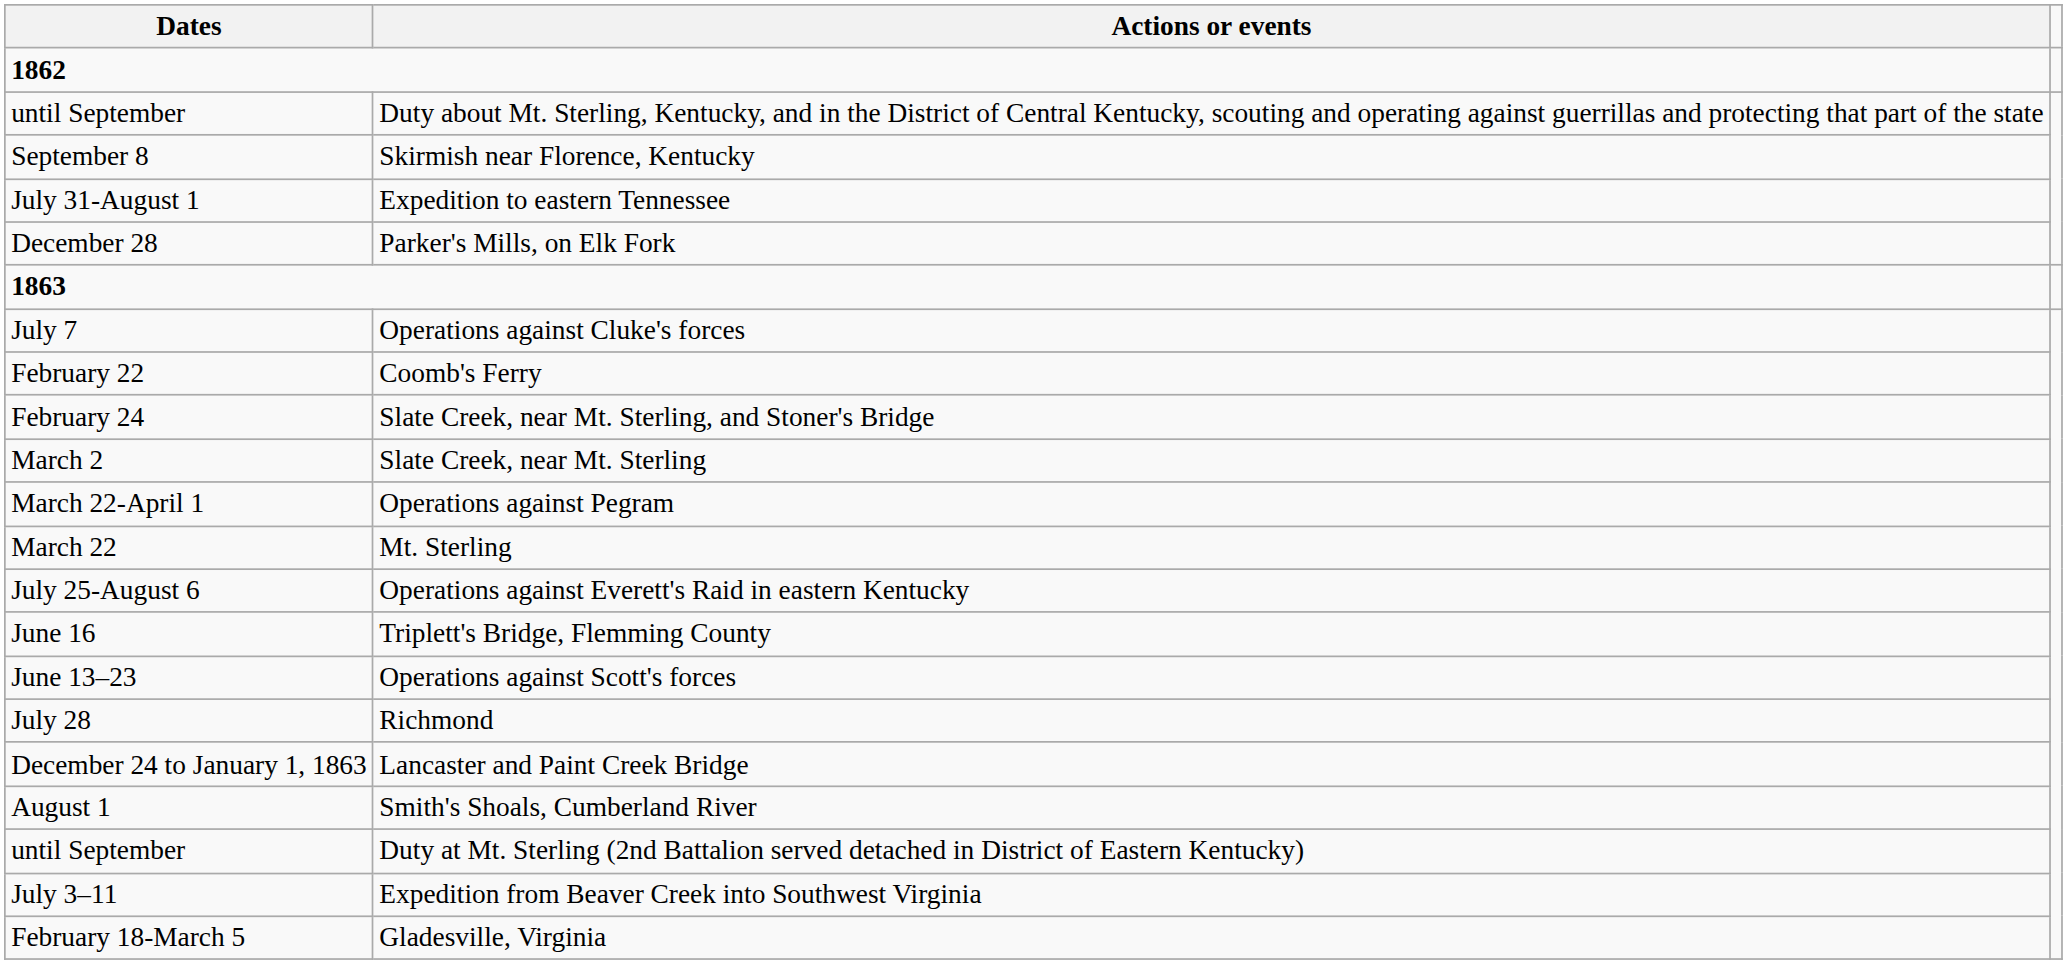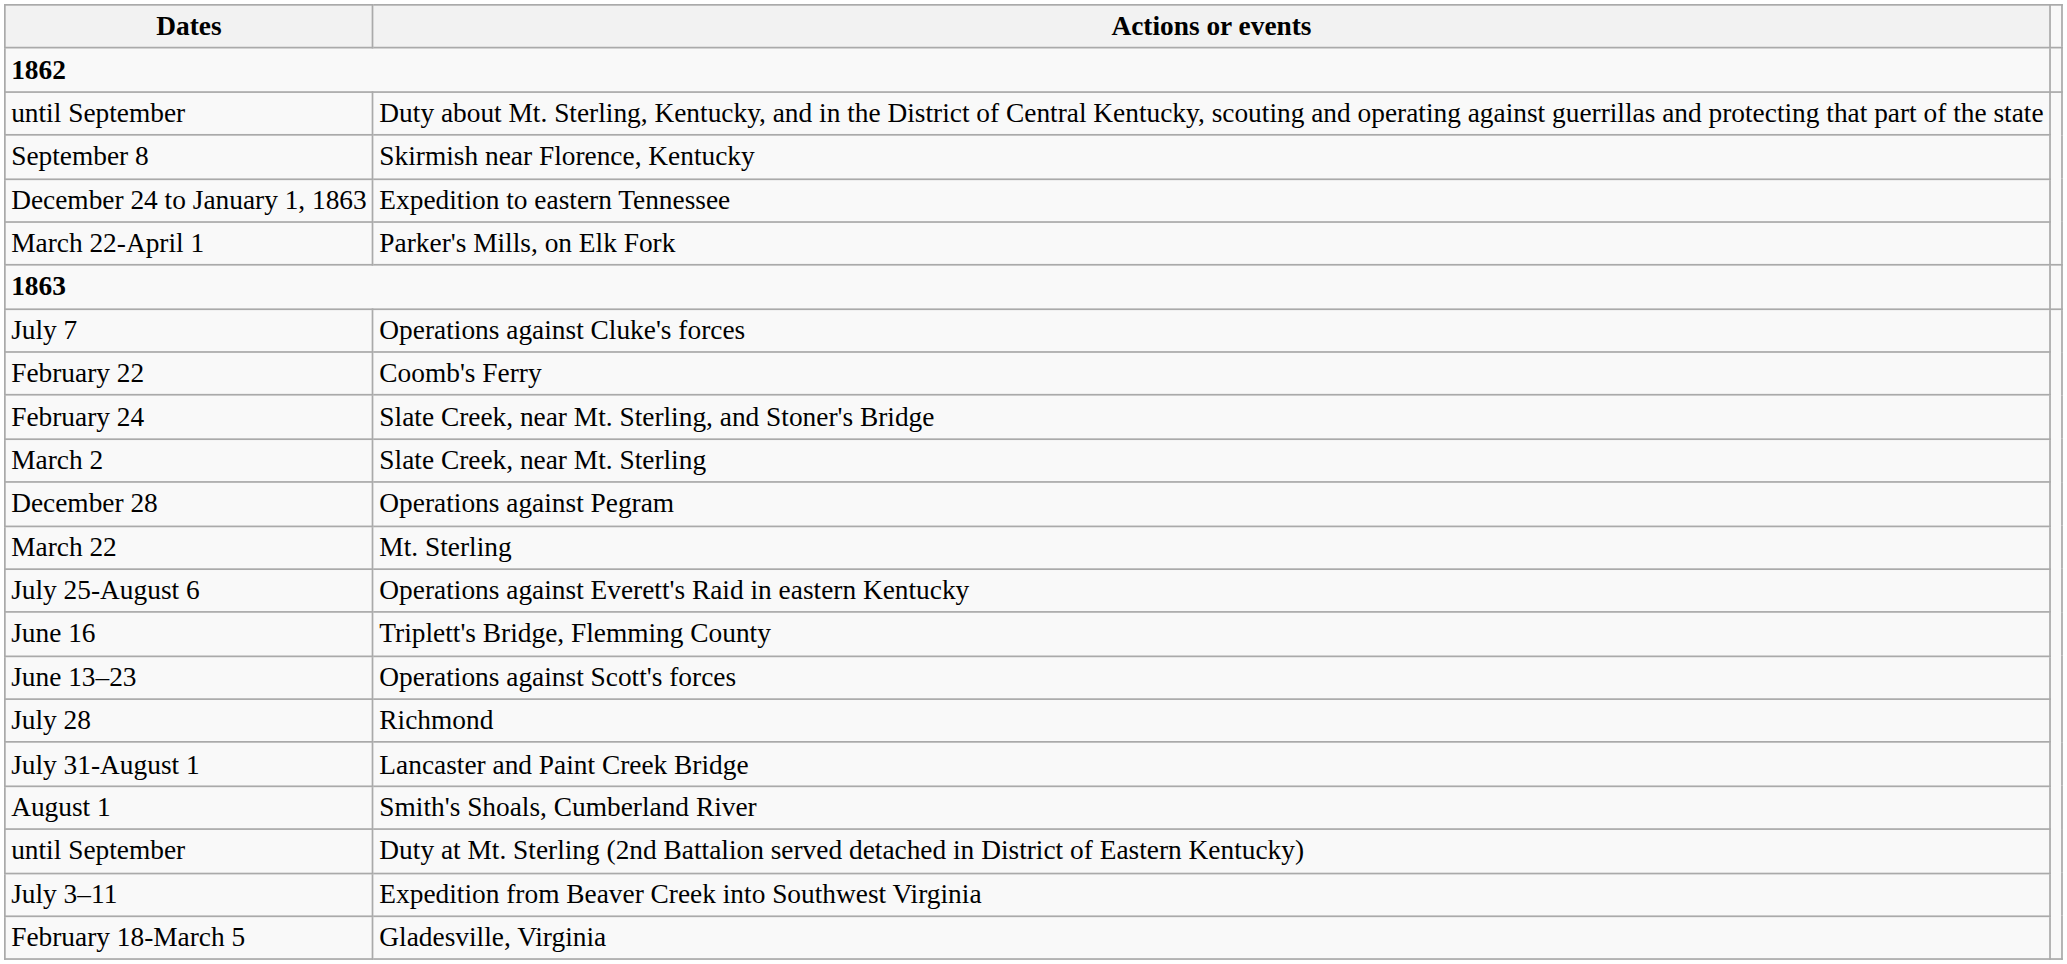 <table class= wikitable>
 <tr>
 <th>Dates</th>
 <th>Actions or events</th>
 </tr>
 <tr>
 <td colspan =2><strong>1862</strong></td>
 <td></td>
 </tr>
 <tr>
 <td>until September</td>
 <td>Duty about Mt. Sterling, Kentucky, and in the District of Central Kentucky, scouting and operating against guerrillas and protecting that part of the state</td>
 </tr>
 <tr>
 <td>September 8</td>
 <td>Skirmish near Florence, Kentucky</td>
 </tr>
 <tr>
-<td>July 31-August 1</td>
+<td>December 24 to January 1, 1863</td>
 <td>Expedition to eastern Tennessee</td>
 </tr>
 <tr>
-<td>December 28</td>
+<td>March 22-April 1</td>
 <td>Parker's Mills, on Elk Fork</td>
 </tr>
 <tr>
 <td colspan =2><strong>1863</strong></td>
 <td></td>
 </tr>
 <tr>
 <td>July 7</td>
 <td>Operations against Cluke's forces</td>
 </tr>
 <tr>
 <td>February 22</td>
 <td>Coomb's Ferry</td>
 </tr>
 <tr>
 <td>February 24</td>
 <td>Slate Creek, near Mt. Sterling, and Stoner's Bridge</td>
 </tr>
 <tr>
 <td>March 2</td>
 <td>Slate Creek, near Mt. Sterling</td>
 </tr>
 <tr>
-<td>March 22-April 1</td>
+<td>December 28</td>
 <td>Operations against Pegram</td>
 </tr>
 <tr>
 <td>March 22</td>
 <td>Mt. Sterling</td>
 </tr>
 <tr>
 <td>July 25-August 6</td>
 <td>Operations against Everett's Raid in eastern Kentucky</td>
 </tr>
 <tr>
 <td>June 16</td>
 <td>Triplett's Bridge, Flemming County</td>
 </tr>
 <tr>
 <td>June 13–23</td>
 <td>Operations against Scott's forces</td>
 </tr>
 <tr>
 <td>July 28</td>
 <td>Richmond</td>
 </tr>
 <tr>
-<td>December 24 to January 1, 1863</td>
+<td>July 31-August 1</td>
 <td>Lancaster and Paint Creek Bridge</td>
 </tr>
 <tr>
 <td>August 1</td>
 <td>Smith's Shoals, Cumberland River</td>
 </tr>
 <tr>
 <td>until September</td>
 <td>Duty at Mt. Sterling (2nd Battalion served detached in District of Eastern Kentucky)</td>
 </tr>
 <tr>
 <td>July 3–11</td>
 <td>Expedition from Beaver Creek into Southwest Virginia</td>
 </tr>
 <tr>
 <td>February 18-March 5</td>
 <td>Gladesville, Virginia</td>
 </tr>
 </table>
